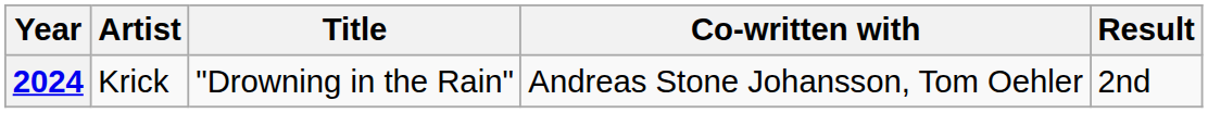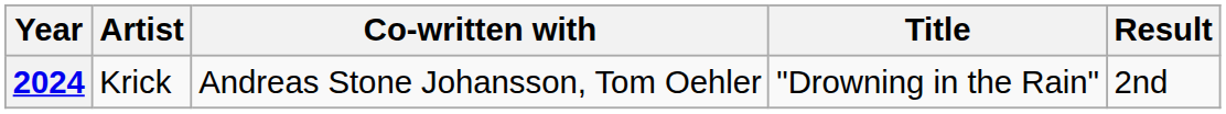 <table class="wikitable plainrowheaders">
 <tr>
 <th scope="col">Year</th>
 <th scope="col">Artist</th>
+<th scope="col">Co-written with</th>
 <th scope="col">Title</th>
-<th scope="col">Co-written with</th>
 <th scope="col">Result</th>
 </tr>
 <tr>
 <th scope="row"><a href='#'>2024</a></th>
 <td>Krick</td>
+<td>Andreas Stone Johansson, Tom Oehler</td>
 <td>"Drowning in the Rain"</td>
-<td>Andreas Stone Johansson, Tom Oehler</td>
 <td>2nd</td>
 </tr>
 </table>
